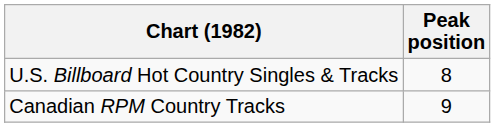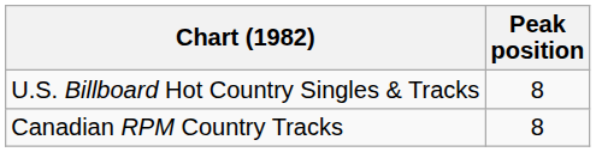 <table class="wikitable">
 <tr>
 <th align="left">Chart (1982)</th>
 <th align="center">Peak<br>position</th>
 </tr>
 <tr>
 <td align="left">U.S. <em>Billboard</em> Hot Country Singles & Tracks</td>
 <td align="center">8</td>
 </tr>
 <tr>
 <td align="left">Canadian <em>RPM</em> Country Tracks</td>
-<td align="center">9</td>
+<td align="center">8</td>
 </tr>
 </table>
